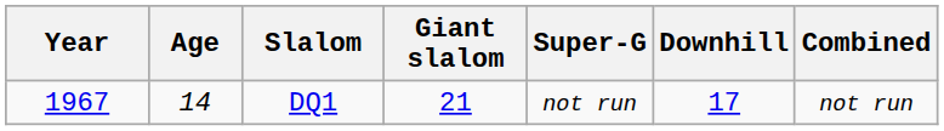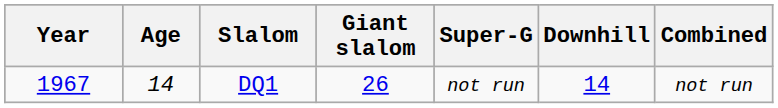 <table class=wikitable style="text-align:center">
 <tr>
 <th>  Year  </th>
 <th> Age </th>
 <th> Slalom </th>
 <th>Giant<br> slalom </th>
 <th>Super-G</th>
 <th>Downhill</th>
 <th>Combined</th>
 </tr>
 <tr>
 <td><a href='#'>1967</a></td>
 <td><em>14</em></td>
 <td><a href='#'>DQ1</a></td>
-<td><a href='#'>21</a></td>
+<td><a href='#'>26</a></td>
 <td><small><em>not run</em></small></td>
-<td><a href='#'>17</a></td>
+<td><a href='#'>14</a></td>
 <td><small><em>not run</em></small></td>
 </tr>
 </table>
